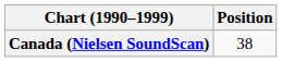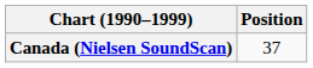 <table class="wikitable plainrowheaders" style="text-align:center">
 <tr>
 <th>Chart (1990–1999)</th>
 <th>Position</th>
 </tr>
 <tr>
 <th scope="row">Canada (<a href='#'>Nielsen SoundScan</a>)</th>
-<td>38</td>
+<td>37</td>
 </tr>
 </table>
